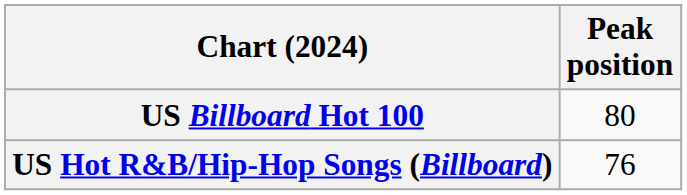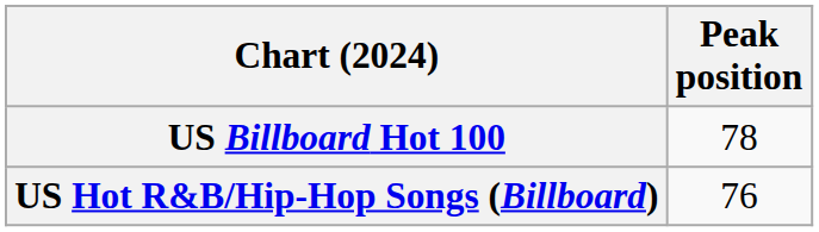 <table class="wikitable sortable plainrowheaders" style="text-align:center">
 <tr>
 <th scope="col">Chart (2024)</th>
 <th scope="col">Peak<br>position</th>
 </tr>
 <tr>
 <th scope="row">US <a href='#'><em>Billboard</em> Hot 100</a></th>
-<td>80</td>
+<td>78</td>
 </tr>
 <tr>
 <th scope="row">US <a href='#'>Hot R&B/Hip-Hop Songs</a> (<em><a href='#'>Billboard</a></em>)</th>
 <td>76</td>
 </tr>
 </table>
